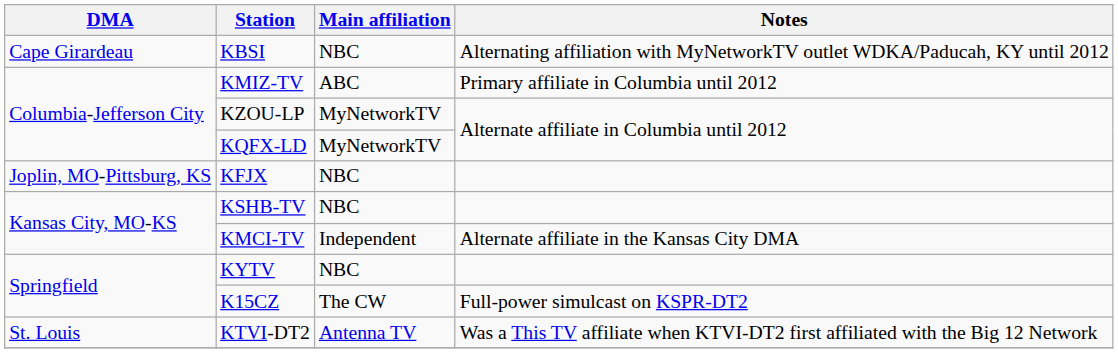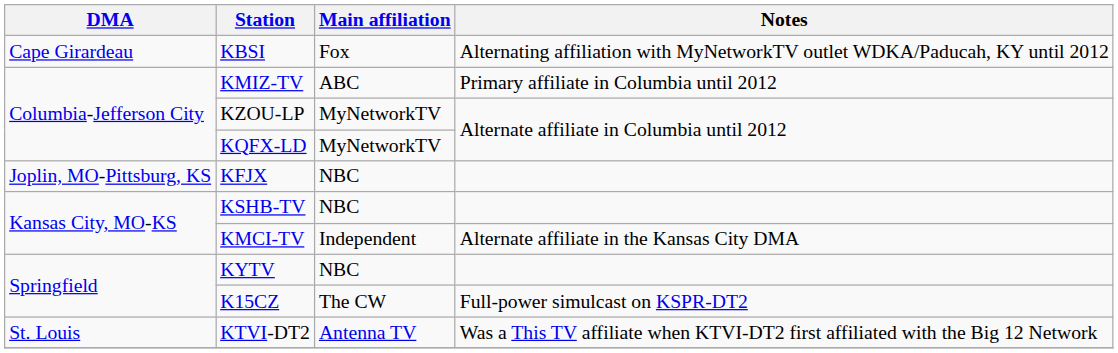 <table class="wikitable">
 <tr>
 <th><a href='#'>DMA</a></th>
 <th><a href='#'>Station</a></th>
 <th><a href='#'>Main affiliation</a> <br>  </th>
 <th>Notes</th>
 </tr>
 <tr>
 <td><a href='#'>Cape Girardeau</a></td>
 <td><a href='#'>KBSI</a></td>
-<td>NBC</td>
+<td>Fox</td>
 <td>Alternating affiliation with MyNetworkTV outlet WDKA/Paducah, KY until 2012</td>
 </tr>
 <tr>
 <td rowspan=3><a href='#'>Columbia</a>-<a href='#'>Jefferson City</a></td>
 <td><a href='#'>KMIZ-TV</a></td>
 <td>ABC</td>
 <td>Primary affiliate in Columbia until 2012</td>
 </tr>
 <tr>
 <td>KZOU-LP</td>
 <td>MyNetworkTV</td>
 <td rowspan=2>Alternate affiliate in Columbia until 2012</td>
 </tr>
 <tr>
 <td><a href='#'>KQFX-LD</a></td>
 <td>MyNetworkTV</td>
 </tr>
 <tr>
 <td><a href='#'>Joplin, MO</a>-<a href='#'>Pittsburg, KS</a></td>
 <td><a href='#'>KFJX</a></td>
 <td>NBC</td>
 <td></td>
 </tr>
 <tr>
 <td rowspan=2><a href='#'>Kansas City, MO</a>-<a href='#'>KS</a></td>
 <td><a href='#'>KSHB-TV</a></td>
 <td>NBC</td>
 <td></td>
 </tr>
 <tr>
 <td><a href='#'>KMCI-TV</a></td>
 <td>Independent</td>
 <td>Alternate affiliate in the Kansas City DMA</td>
 </tr>
 <tr>
 <td rowspan=2><a href='#'>Springfield</a></td>
 <td><a href='#'>KYTV</a></td>
 <td>NBC</td>
 <td></td>
 </tr>
 <tr>
 <td><a href='#'>K15CZ</a></td>
 <td>The CW</td>
 <td>Full-power simulcast on <a href='#'>KSPR-DT2</a></td>
 </tr>
 <tr>
 <td><a href='#'>St. Louis</a></td>
 <td><a href='#'>KTVI</a>-DT2</td>
 <td><a href='#'>Antenna TV</a></td>
 <td>Was a <a href='#'>This TV</a> affiliate when KTVI-DT2 first affiliated with the Big 12 Network</td>
 </tr>
 <tr>
 </tr>
 </table>
